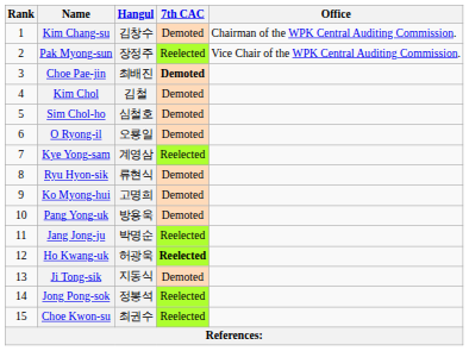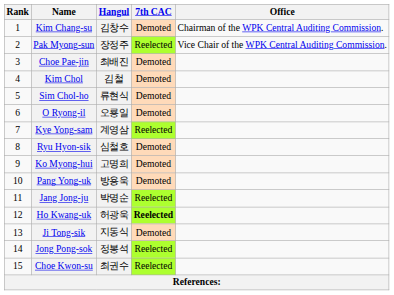 <table class="wikitable sortable">
 <tr>
 <th>Rank</th>
 <th>Name</th>
 <th><a href='#'>Hangul</a></th>
 <th><a href='#'>7th CAC</a></th>
 <th>Office</th>
 </tr>
 <tr>
 <td align="center">1</td>
 <th align="center" scope="row" style="font-weight:normal;"><a href='#'>Kim Chang-su</a></th>
 <th align="center" scope="row" style="font-weight:normal;">김창수</th>
 <td style="background: PeachPuff" align="center">Demoted</td>
 <td>Chairman of the <a href='#'>WPK Central Auditing Commission</a>.</td>
 </tr>
 <tr>
 <td align="center">2</td>
 <th align="center" scope="row" style="font-weight:normal;"><a href='#'>Pak Myong-sun</a></th>
 <th align="center" scope="row" style="font-weight:normal;">장정주</th>
 <td align="center" style="background: GreenYellow">Reelected</td>
 <td>Vice Chair of the <a href='#'>WPK Central Auditing Commission</a>.</td>
 </tr>
 <tr>
 <td align="center">3</td>
 <th align="center" scope="row" style="font-weight:normal;"><a href='#'>Choe Pae-jin</a></th>
 <th align="center" scope="row" style="font-weight:normal;">최배진</th>
-<td style="background: PeachPuff" align="center"><strong>Demoted</strong></td>
+<td style="background: PeachPuff" align="center">Demoted</td>
 <td align="center"></td>
 </tr>
 <tr>
 <td align="center">4</td>
 <th align="center" scope="row" style="font-weight:normal;"><a href='#'>Kim Chol</a></th>
 <th align="center" scope="row" style="font-weight:normal;">김철</th>
 <td style="background: PeachPuff" align="center">Demoted</td>
 <td align="center"></td>
 </tr>
 <tr>
 <td align="center">5</td>
 <th align="center" scope="row" style="font-weight:normal;"><a href='#'>Sim Chol-ho</a></th>
-<th align="center" scope="row" style="font-weight:normal;">심철호</th>
+<th align="center" scope="row" style="font-weight:normal;">류현식</th>
 <td style="background: PeachPuff" align="center">Demoted</td>
 <td align="center"></td>
 </tr>
 <tr>
 <td align="center">6</td>
 <th align="center" scope="row" style="font-weight:normal;"><a href='#'>O Ryong-il</a></th>
 <th align="center" scope="row" style="font-weight:normal;">오룡일</th>
 <td style="background: PeachPuff" align="center">Demoted</td>
 <td align="center"></td>
 </tr>
 <tr>
 <td align="center">7</td>
 <th align="center" scope="row" style="font-weight:normal;"><a href='#'>Kye Yong-sam</a></th>
 <th align="center" scope="row" style="font-weight:normal;">계영삼</th>
 <td align="center" style="background: GreenYellow">Reelected</td>
 <td align="center"></td>
 </tr>
 <tr>
 <td align="center">8</td>
 <th align="center" scope="row" style="font-weight:normal;"><a href='#'>Ryu Hyon-sik</a></th>
-<th align="center" scope="row" style="font-weight:normal;">류현식</th>
+<th align="center" scope="row" style="font-weight:normal;">심철호</th>
 <td style="background: PeachPuff" align="center">Demoted</td>
 <td align="center"></td>
 </tr>
 <tr>
 <td align="center">9</td>
 <th align="center" scope="row" style="font-weight:normal;"><a href='#'>Ko Myong-hui</a></th>
 <th align="center" scope="row" style="font-weight:normal;">고명희</th>
 <td style="background: PeachPuff" align="center">Demoted</td>
 <td align="center"></td>
 </tr>
 <tr>
 <td align="center">10</td>
 <th align="center" scope="row" style="font-weight:normal;"><a href='#'>Pang Yong-uk</a></th>
 <th align="center" scope="row" style="font-weight:normal;">방용욱</th>
 <td style="background: PeachPuff" align="center">Demoted</td>
 <td align="center"></td>
 </tr>
 <tr>
 <td align="center">11</td>
 <th align="center" scope="row" style="font-weight:normal;"><a href='#'>Jang Jong-ju</a></th>
 <th align="center" scope="row" style="font-weight:normal;">박명순</th>
 <td align="center" style="background: GreenYellow">Reelected</td>
 <td align="center"></td>
 </tr>
 <tr>
 <td align="center">12</td>
 <th align="center" scope="row" style="font-weight:normal;"><a href='#'>Ho Kwang-uk</a></th>
 <th align="center" scope="row" style="font-weight:normal;">허광욱</th>
 <td align="center" style="background: GreenYellow"><strong>Reelected</strong></td>
 <td align="center"></td>
 </tr>
 <tr>
 <td align="center">13</td>
 <th align="center" scope="row" style="font-weight:normal;"><a href='#'>Ji Tong-sik</a></th>
 <th align="center" scope="row" style="font-weight:normal;">지동식</th>
 <td style="background: PeachPuff" align="center">Demoted</td>
 <td align="center"></td>
 </tr>
 <tr>
 <td align="center">14</td>
 <th align="center" scope="row" style="font-weight:normal;"><a href='#'>Jong Pong-sok</a></th>
 <th align="center" scope="row" style="font-weight:normal;">정봉석</th>
 <td align="center" style="background: GreenYellow">Reelected</td>
 <td align="center"></td>
 </tr>
 <tr>
 <td align="center">15</td>
 <th align="center" scope="row" style="font-weight:normal;"><a href='#'>Choe Kwon-su</a></th>
 <th align="center" scope="row" style="font-weight:normal;">최권수</th>
 <td align="center" style="background: GreenYellow">Reelected</td>
 <td align="center"></td>
 </tr>
 <tr>
 <th colspan="6" unsortable><strong>References:</strong><br></th>
 </tr>
 </table>
